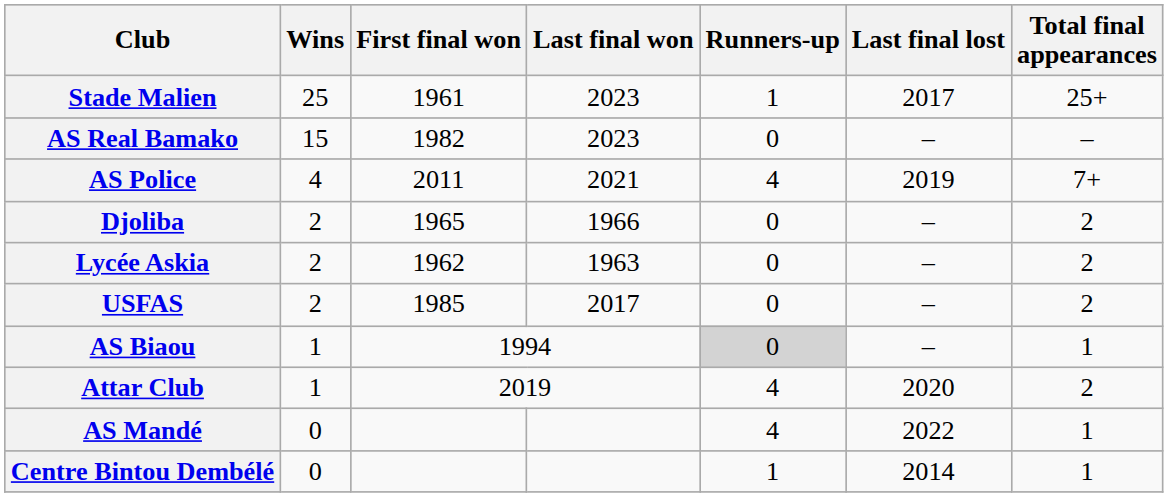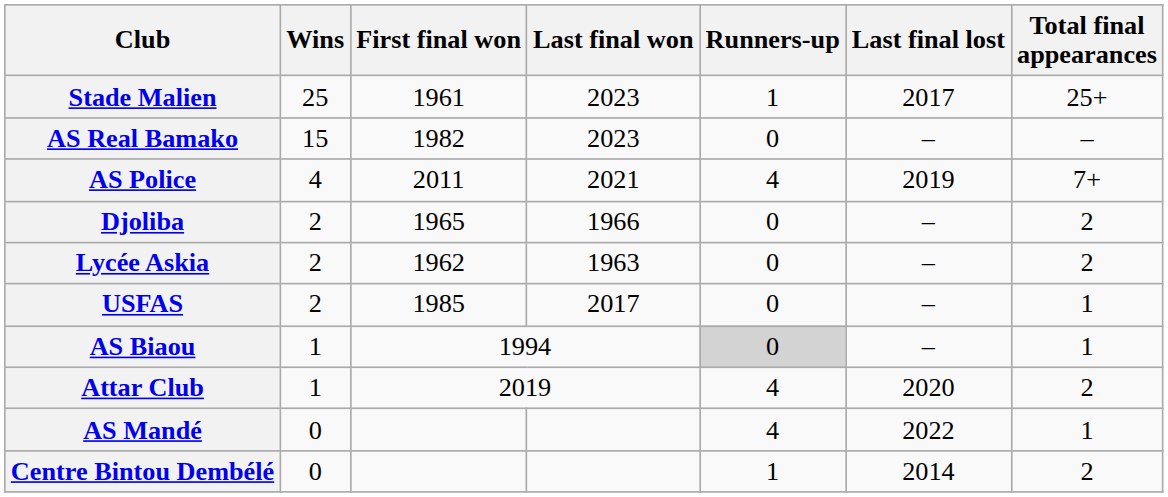 <table class="wikitable sortable plainrowheaders" style="text-align:center">
 <tr>
 <th scope="col">Club</th>
 <th scope="col">Wins</th>
 <th scope="col">First final won</th>
 <th scope="col">Last final won</th>
 <th scope="col">Runners-up</th>
 <th scope="col">Last final lost</th>
 <th scope="col">Total final<br>appearances</th>
 </tr>
 <tr>
 <th scope="row"><a href='#'>Stade Malien</a></th>
 <td>25</td>
 <td>1961</td>
 <td>2023</td>
 <td>1</td>
 <td>2017</td>
 <td>25+</td>
 </tr>
 <tr>
 <th scope="row"><a href='#'>AS Real Bamako</a></th>
 <td>15</td>
 <td>1982</td>
 <td>2023</td>
 <td>0</td>
 <td>–</td>
 <td>–</td>
 </tr>
 <tr>
 <th scope="row"><a href='#'>AS Police</a></th>
 <td>4</td>
 <td>2011</td>
 <td>2021</td>
 <td>4</td>
 <td>2019</td>
 <td>7+</td>
 </tr>
 <tr>
 <th scope="row"><a href='#'>Djoliba</a></th>
 <td>2</td>
 <td>1965</td>
 <td>1966</td>
 <td>0</td>
 <td>–</td>
 <td>2</td>
 </tr>
 <tr>
 <th scope="row"><a href='#'>Lycée Askia</a></th>
 <td>2</td>
 <td>1962</td>
 <td>1963</td>
 <td>0</td>
 <td>–</td>
 <td>2</td>
 </tr>
 <tr>
 <th scope="row"><a href='#'>USFAS</a></th>
 <td>2</td>
 <td>1985</td>
 <td>2017</td>
 <td>0</td>
 <td>–</td>
-<td>2</td>
+<td>1</td>
 </tr>
 <tr>
 <th scope="row"><a href='#'>AS Biaou</a></th>
 <td>1</td>
 <td colspan="2">1994</td>
 <td style="background: lightgrey;">0</td>
 <td>–</td>
 <td>1</td>
 </tr>
 <tr>
 <th scope="row"><a href='#'>Attar Club</a></th>
 <td>1</td>
 <td colspan="2">2019</td>
 <td>4</td>
 <td>2020</td>
 <td>2</td>
 </tr>
 <tr>
 <th scope="row"><a href='#'>AS Mandé</a></th>
 <td>0</td>
 <td></td>
 <td></td>
 <td>4</td>
 <td>2022</td>
 <td>1</td>
 </tr>
 <tr>
 <th scope="row"><a href='#'>Centre Bintou Dembélé</a></th>
 <td>0</td>
 <td></td>
 <td></td>
 <td>1</td>
 <td>2014</td>
-<td>1</td>
+<td>2</td>
 </tr>
 </table>
